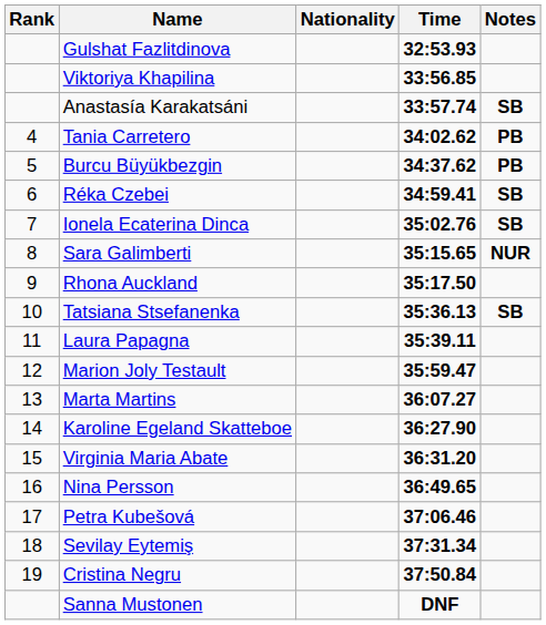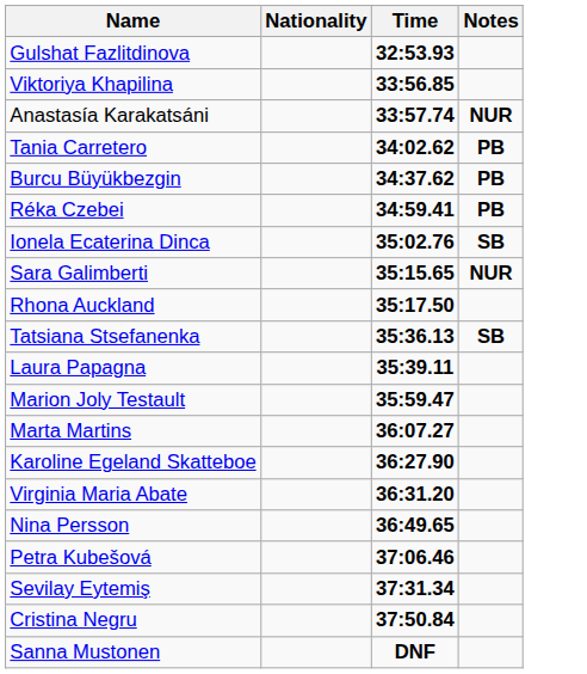 <table class="wikitable sortable" style="text-align:center">
 <tr>
-<th>Rank</th>
 <th>Name</th>
 <th>Nationality</th>
 <th>Time</th>
 <th>Notes</th>
 </tr>
 <tr>
-<td></td>
 <td align=left><a href='#'>Gulshat Fazlitdinova</a></td>
 <td align=left></td>
 <td><strong>32:53.93</strong></td>
 <td></td>
 </tr>
 <tr>
-<td></td>
 <td align=left><a href='#'>Viktoriya Khapilina</a></td>
 <td align=left></td>
 <td><strong>33:56.85</strong></td>
 <td></td>
 </tr>
 <tr>
-<td></td>
 <td align=left>Anastasía Karakatsáni</td>
 <td align=left></td>
 <td><strong>33:57.74</strong></td>
-<td><strong>SB</strong></td>
+<td><strong>NUR</strong></td>
 </tr>
 <tr>
-<td>4</td>
 <td align=left><a href='#'>Tania Carretero</a></td>
 <td align=left></td>
 <td><strong>34:02.62</strong></td>
 <td><strong>PB</strong></td>
 </tr>
 <tr>
-<td>5</td>
 <td align=left><a href='#'>Burcu Büyükbezgin</a></td>
 <td align=left></td>
 <td><strong>34:37.62</strong></td>
 <td><strong>PB</strong></td>
 </tr>
 <tr>
-<td>6</td>
 <td align=left><a href='#'>Réka Czebei</a></td>
 <td align=left></td>
 <td><strong>34:59.41</strong></td>
-<td><strong>SB</strong></td>
+<td><strong>PB</strong></td>
 </tr>
 <tr>
-<td>7</td>
 <td align=left><a href='#'>Ionela Ecaterina Dinca</a></td>
 <td align=left></td>
 <td><strong>35:02.76</strong></td>
 <td><strong>SB</strong></td>
 </tr>
 <tr>
-<td>8</td>
 <td align=left><a href='#'>Sara Galimberti</a></td>
 <td align=left></td>
 <td><strong>35:15.65</strong></td>
 <td><strong>NUR</strong></td>
 </tr>
 <tr>
-<td>9</td>
 <td align=left><a href='#'>Rhona Auckland</a></td>
 <td align=left></td>
 <td><strong>35:17.50</strong></td>
 <td></td>
 </tr>
 <tr>
-<td>10</td>
 <td align=left><a href='#'>Tatsiana Stsefanenka</a></td>
 <td align=left></td>
 <td><strong>35:36.13</strong></td>
 <td><strong>SB</strong></td>
 </tr>
 <tr>
-<td>11</td>
 <td align=left><a href='#'>Laura Papagna</a></td>
 <td align=left></td>
 <td><strong>35:39.11</strong></td>
 <td></td>
 </tr>
 <tr>
-<td>12</td>
 <td align=left><a href='#'>Marion Joly Testault</a></td>
 <td align=left></td>
 <td><strong>35:59.47</strong></td>
 <td></td>
 </tr>
 <tr>
-<td>13</td>
 <td align=left><a href='#'>Marta Martins</a></td>
 <td align=left></td>
 <td><strong>36:07.27</strong></td>
 <td></td>
 </tr>
 <tr>
-<td>14</td>
 <td align=left><a href='#'>Karoline Egeland Skatteboe</a></td>
 <td align=left></td>
 <td><strong>36:27.90</strong></td>
 <td></td>
 </tr>
 <tr>
-<td>15</td>
 <td align=left><a href='#'>Virginia Maria Abate</a></td>
 <td align=left></td>
 <td><strong>36:31.20</strong></td>
 <td></td>
 </tr>
 <tr>
-<td>16</td>
 <td align=left><a href='#'>Nina Persson</a></td>
 <td align=left></td>
 <td><strong>36:49.65</strong></td>
 <td></td>
 </tr>
 <tr>
-<td>17</td>
 <td align=left><a href='#'>Petra Kubešová</a></td>
 <td align=left></td>
 <td><strong>37:06.46</strong></td>
 <td></td>
 </tr>
 <tr>
-<td>18</td>
 <td align=left><a href='#'>Sevilay Eytemiş</a></td>
 <td align=left></td>
 <td><strong>37:31.34</strong></td>
 <td></td>
 </tr>
 <tr>
-<td>19</td>
 <td align=left><a href='#'>Cristina Negru</a></td>
 <td align=left></td>
 <td><strong>37:50.84</strong></td>
 <td></td>
 </tr>
 <tr>
-<td></td>
 <td align=left><a href='#'>Sanna Mustonen</a></td>
 <td align=left></td>
 <td><strong>DNF</strong></td>
 <td></td>
 </tr>
 </table>
